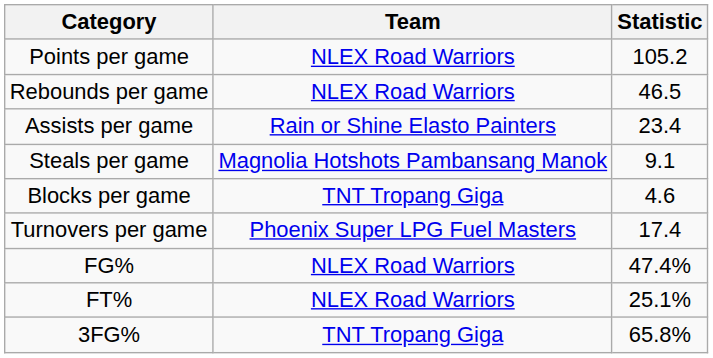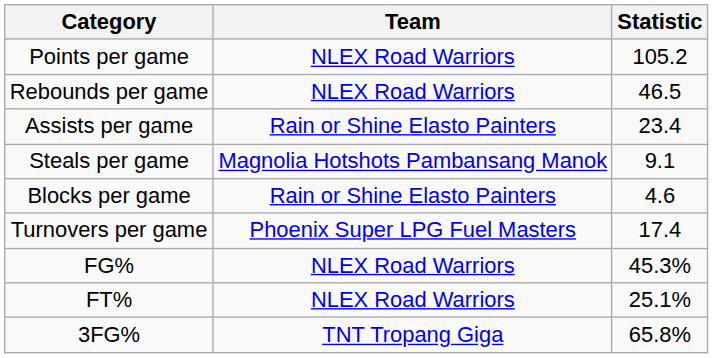 <table class="wikitable" style="text-align:center">
 <tr>
 <th>Category</th>
 <th>Team</th>
 <th>Statistic</th>
 </tr>
 <tr>
 <td>Points per game</td>
 <td><a href='#'>NLEX Road Warriors</a></td>
 <td>105.2</td>
 </tr>
 <tr>
 <td>Rebounds per game</td>
 <td><a href='#'>NLEX Road Warriors</a></td>
 <td>46.5</td>
 </tr>
 <tr>
 <td>Assists per game</td>
 <td><a href='#'>Rain or Shine Elasto Painters</a></td>
 <td>23.4</td>
 </tr>
 <tr>
 <td>Steals per game</td>
 <td><a href='#'>Magnolia Hotshots Pambansang Manok</a></td>
 <td>9.1</td>
 </tr>
 <tr>
 <td>Blocks per game</td>
-<td><a href='#'>TNT Tropang Giga</a></td>
+<td><a href='#'>Rain or Shine Elasto Painters</a></td>
 <td>4.6</td>
 </tr>
 <tr>
 <td>Turnovers per game</td>
 <td><a href='#'>Phoenix Super LPG Fuel Masters</a></td>
 <td>17.4</td>
 </tr>
 <tr>
 <td>FG%</td>
 <td><a href='#'>NLEX Road Warriors</a></td>
-<td>47.4%</td>
+<td>45.3%</td>
 </tr>
 <tr>
 <td>FT%</td>
 <td><a href='#'>NLEX Road Warriors</a></td>
 <td>25.1%</td>
 </tr>
 <tr>
 <td>3FG%</td>
 <td><a href='#'>TNT Tropang Giga</a></td>
 <td>65.8%</td>
 </tr>
 </table>
